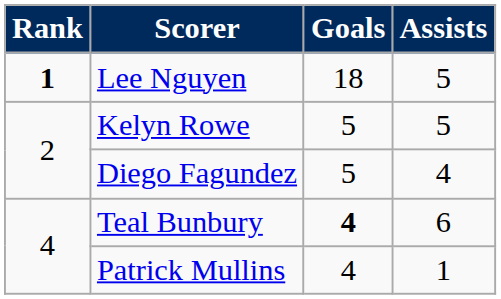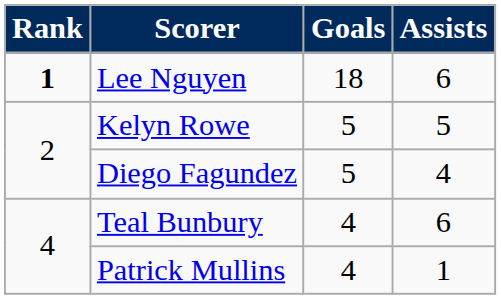 <table class="wikitable" style="text-align:center">
 <tr>
 <th style="background:#002A5C; color:white; text-align:center;">Rank</th>
 <th style="background:#002A5C; color:white; text-align:center;">Scorer</th>
 <th style="background:#002A5C; color:white; text-align:center;">Goals</th>
 <th style="background:#002A5C; color:white; text-align:center;">Assists</th>
 </tr>
 <tr>
 <td><strong>1</strong></td>
 <td align="left"> <a href='#'>Lee Nguyen</a></td>
 <td>18</td>
-<td>5</td>
+<td>6</td>
 </tr>
 <tr>
 <td rowspan=2>2</td>
 <td align="left"> <a href='#'>Kelyn Rowe</a></td>
 <td>5</td>
 <td>5</td>
 </tr>
 <tr>
 <td align="left"> <a href='#'>Diego Fagundez</a></td>
 <td>5</td>
 <td>4</td>
 </tr>
 <tr>
 <td rowspan=2>4</td>
 <td align="left"> <a href='#'>Teal Bunbury</a></td>
-<td><strong>4</strong></td>
+<td>4</td>
 <td>6</td>
 </tr>
 <tr>
 <td align="left"> <a href='#'>Patrick Mullins</a></td>
 <td>4</td>
 <td>1</td>
 </tr>
 </table>
